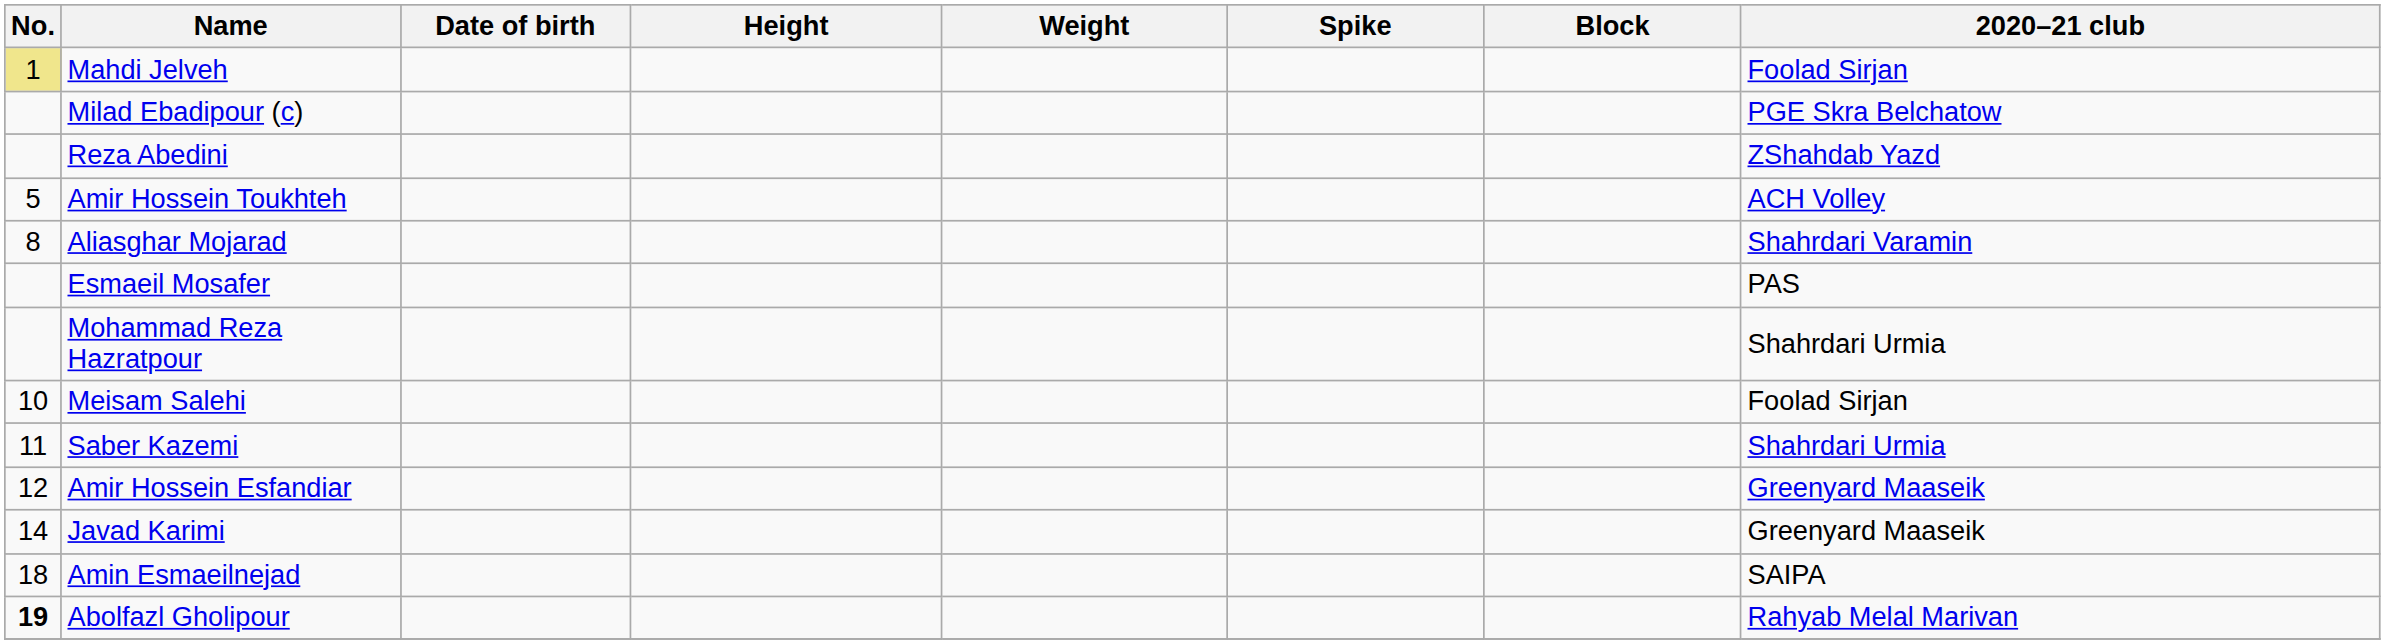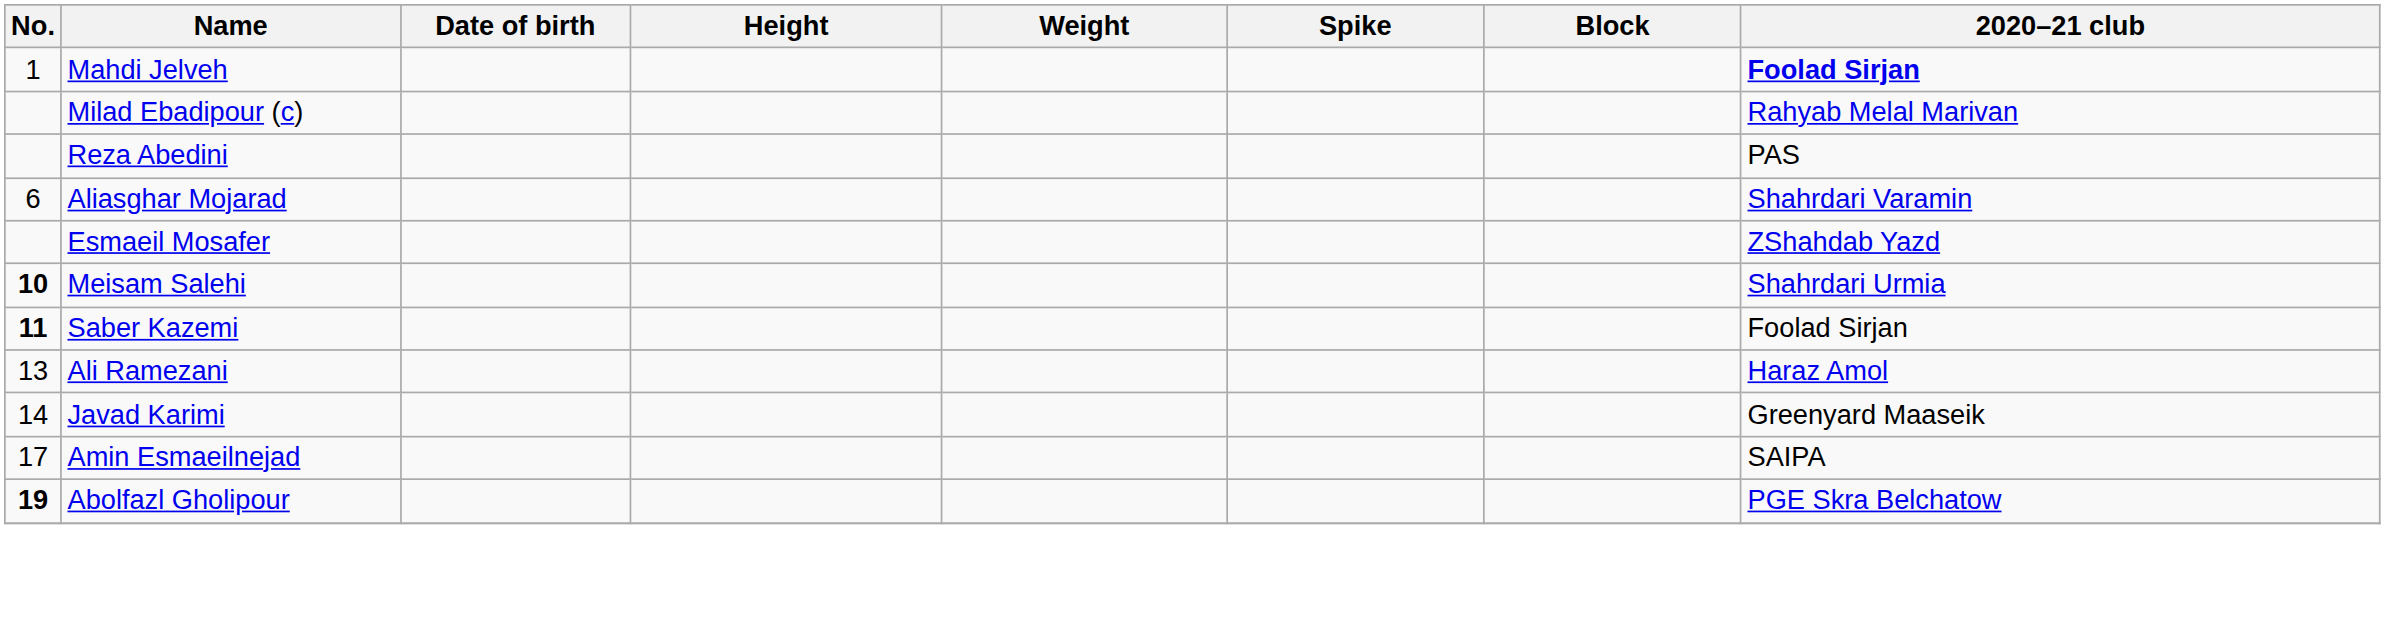 <table class="wikitable sortable" style="text-align:center;">
 <tr>
 <th>No.</th>
 <th style="width:12em">Name</th>
 <th style="width:8em">Date of birth</th>
 <th style="width:11em">Height</th>
 <th style="width:10em">Weight</th>
 <th style="width:9em">Spike</th>
 <th style="width:9em">Block</th>
 <th style="width:23em">2020–21 club</th>
 </tr>
 <tr>
-<td style="background: khaki;">1</td>
+<td>1</td>
 <td align=left><a href='#'>Mahdi Jelveh</a></td>
 <td align=right></td>
 <td></td>
 <td></td>
 <td></td>
 <td></td>
-<td align=left> <a href='#'>Foolad Sirjan</a></td>
+<td align=left><strong> <a href='#'>Foolad Sirjan</a></strong></td>
 </tr>
 <tr>
 <td></td>
 <td align=left><a href='#'>Milad Ebadipour</a> (<a href='#'>c</a>)</td>
 <td align=right></td>
 <td></td>
 <td></td>
 <td></td>
 <td></td>
-<td align=left> <a href='#'>PGE Skra Belchatow</a></td>
+<td align=left> <a href='#'>Rahyab Melal Marivan</a></td>
 </tr>
 <tr>
 <td></td>
 <td align=left><a href='#'>Reza Abedini</a></td>
 <td align=right></td>
 <td></td>
 <td></td>
 <td></td>
 <td></td>
-<td align=left> <a href='#'>ZShahdab Yazd</a></td>
+<td align=left> PAS</td>
 </tr>
 <tr>
-<td>5</td>
-<td align=left><a href='#'>Amir Hossein Toukhteh</a></td>
-<td align=right></td>
-<td></td>
-<td></td>
-<td></td>
-<td></td>
-<td align=left> <a href='#'>ACH Volley</a></td>
-</tr>
-<tr>
-<td>8</td>
+<td>6</td>
 <td align=left><a href='#'>Aliasghar Mojarad</a></td>
 <td align=right></td>
 <td></td>
 <td></td>
 <td></td>
 <td></td>
 <td align=left> <a href='#'>Shahrdari Varamin</a></td>
 </tr>
 <tr>
 <td></td>
 <td align=left><a href='#'>Esmaeil Mosafer</a></td>
 <td align=right></td>
 <td></td>
 <td></td>
 <td></td>
 <td></td>
-<td align=left> PAS</td>
+<td align=left> <a href='#'>ZShahdab Yazd</a></td>
 </tr>
 <tr>
-<td></td>
-<td align=left><a href='#'>Mohammad Reza Hazratpour</a></td>
+<td><strong>10</strong></td>
+<td align=left><a href='#'>Meisam Salehi</a></td>
 <td align=right></td>
 <td></td>
 <td></td>
 <td></td>
 <td></td>
-<td align=left> Shahrdari Urmia</td>
+<td align=left> <a href='#'>Shahrdari Urmia</a></td>
 </tr>
 <tr>
-<td>10</td>
-<td align=left><a href='#'>Meisam Salehi</a></td>
+<td><strong>11</strong></td>
+<td align=left><a href='#'>Saber Kazemi</a></td>
 <td align=right></td>
 <td></td>
 <td></td>
 <td></td>
 <td></td>
 <td align=left> Foolad Sirjan</td>
 </tr>
 <tr>
-<td>11</td>
-<td align=left><a href='#'>Saber Kazemi</a></td>
+<td>13</td>
+<td align=left><a href='#'>Ali Ramezani</a></td>
 <td align=right></td>
 <td></td>
 <td></td>
 <td></td>
 <td></td>
-<td align=left> <a href='#'>Shahrdari Urmia</a></td>
-</tr>
-<tr>
-<td>12</td>
-<td align=left><a href='#'>Amir Hossein Esfandiar</a></td>
-<td align=right></td>
-<td></td>
-<td></td>
-<td></td>
-<td></td>
-<td align=left> <a href='#'>Greenyard Maaseik</a></td>
+<td align=left> <a href='#'>Haraz Amol</a></td>
 </tr>
 <tr>
 <td>14</td>
 <td align=left><a href='#'>Javad Karimi</a></td>
 <td align=right></td>
 <td></td>
 <td></td>
 <td></td>
 <td></td>
 <td align=left> Greenyard Maaseik</td>
 </tr>
 <tr>
-<td>18</td>
+<td>17</td>
 <td align=left><a href='#'>Amin Esmaeilnejad</a></td>
 <td align=right></td>
 <td></td>
 <td></td>
 <td></td>
 <td></td>
 <td align=left> SAIPA</td>
 </tr>
 <tr>
 <td><strong>19</strong></td>
 <td align=left><a href='#'>Abolfazl Gholipour</a></td>
 <td align=right></td>
 <td></td>
 <td></td>
 <td></td>
 <td></td>
-<td align=left> <a href='#'>Rahyab Melal Marivan</a></td>
+<td align=left> <a href='#'>PGE Skra Belchatow</a></td>
 </tr>
 <tr>
 </tr>
 </table>
